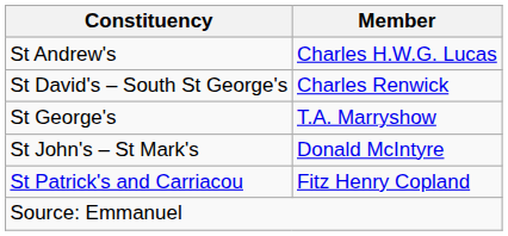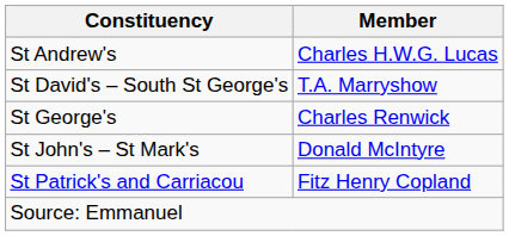 <table class=wikitable>
 <tr>
 <th>Constituency</th>
 <th>Member</th>
 </tr>
 <tr>
 <td>St Andrew's</td>
 <td><a href='#'>Charles H.W.G. Lucas</a></td>
 </tr>
 <tr>
 <td>St David's – South St George's</td>
-<td><a href='#'>Charles Renwick</a></td>
+<td><a href='#'>T.A. Marryshow</a></td>
 </tr>
 <tr>
 <td>St George's</td>
-<td><a href='#'>T.A. Marryshow</a></td>
+<td><a href='#'>Charles Renwick</a></td>
 </tr>
 <tr>
 <td>St John's – St Mark's</td>
 <td><a href='#'>Donald McIntyre</a></td>
 </tr>
 <tr>
 <td><a href='#'>St Patrick's and Carriacou</a></td>
 <td><a href='#'>Fitz Henry Copland</a></td>
 </tr>
 <tr>
 <td colspan=2>Source: Emmanuel</td>
 </tr>
 </table>
